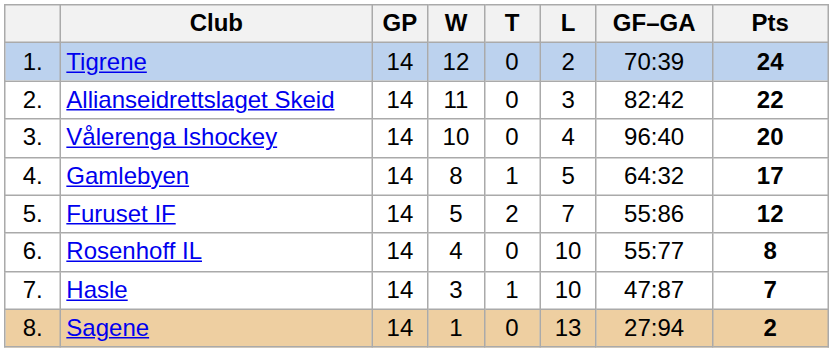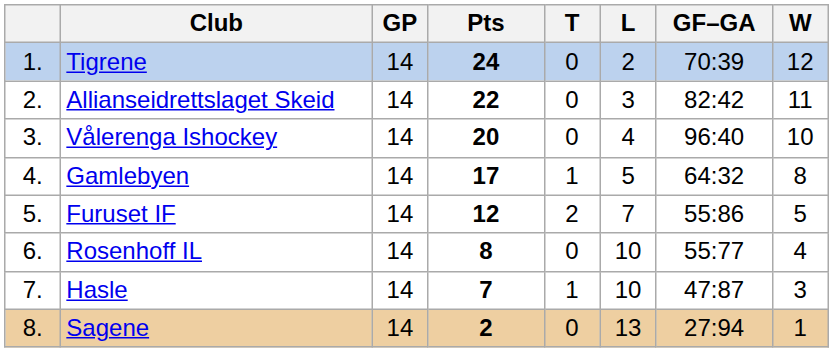 <table class="wikitable">
 <tr>
 <th width="30"></th>
 <th width="200">Club</th>
 <th width="30">GP</th>
-<th width="30">W</th>
+<th width="70">Pts</th>
 <th width="30">T</th>
 <th width="30">L</th>
 <th width="70">GF–GA</th>
-<th width="70">Pts</th>
+<th width="30">W</th>
 </tr>
 <tr bgcolor="#BCD2EE" align="center">
 <td>1.</td>
 <td align="left"><a href='#'>Tigrene</a></td>
 <td>14</td>
-<td>12</td>
+<td><strong>24</strong></td>
 <td>0</td>
 <td>2</td>
 <td>70:39</td>
-<td><strong>24</strong></td>
+<td>12</td>
 </tr>
 <tr bgcolor="#FFFFFF" align="center">
 <td>2.</td>
 <td align="left"><a href='#'>Allianseidrettslaget Skeid</a></td>
 <td>14</td>
-<td>11</td>
+<td><strong>22</strong></td>
 <td>0</td>
 <td>3</td>
 <td>82:42</td>
-<td><strong>22</strong></td>
+<td>11</td>
 </tr>
 <tr bgcolor="#FFFFFF" align="center">
 <td>3.</td>
 <td align="left"><a href='#'>Vålerenga Ishockey</a></td>
 <td>14</td>
-<td>10</td>
+<td><strong>20</strong></td>
 <td>0</td>
 <td>4</td>
 <td>96:40</td>
-<td><strong>20</strong></td>
+<td>10</td>
 </tr>
 <tr bgcolor="#FFFFFF" align="center">
 <td>4.</td>
 <td align="left"><a href='#'>Gamlebyen</a></td>
 <td>14</td>
-<td>8</td>
+<td><strong>17</strong></td>
 <td>1</td>
 <td>5</td>
 <td>64:32</td>
-<td><strong>17</strong></td>
+<td>8</td>
 </tr>
 <tr bgcolor="#FFFFFF" align="center">
 <td>5.</td>
 <td align="left"><a href='#'>Furuset IF</a></td>
 <td>14</td>
-<td>5</td>
+<td><strong>12</strong></td>
 <td>2</td>
 <td>7</td>
 <td>55:86</td>
-<td><strong>12</strong></td>
+<td>5</td>
 </tr>
 <tr bgcolor="#FFFFFF" align="center">
 <td>6.</td>
 <td align="left"><a href='#'>Rosenhoff IL</a></td>
 <td>14</td>
-<td>4</td>
+<td><strong>8</strong></td>
 <td>0</td>
 <td>10</td>
 <td>55:77</td>
-<td><strong>8</strong></td>
+<td>4</td>
 </tr>
 <tr bgcolor="#FFFFFF" align="center">
 <td>7.</td>
 <td align="left"><a href='#'>Hasle</a></td>
 <td>14</td>
-<td>3</td>
+<td><strong>7</strong></td>
 <td>1</td>
 <td>10</td>
 <td>47:87</td>
-<td><strong>7</strong></td>
+<td>3</td>
 </tr>
 <tr bgcolor="#EECFA1" align="center">
 <td>8.</td>
 <td align="left"><a href='#'>Sagene</a></td>
 <td>14</td>
-<td>1</td>
+<td><strong>2</strong></td>
 <td>0</td>
 <td>13</td>
 <td>27:94</td>
-<td><strong>2</strong></td>
+<td>1</td>
 </tr>
 </table>
